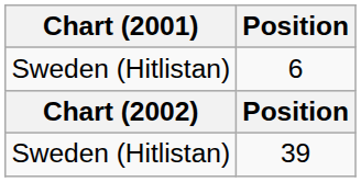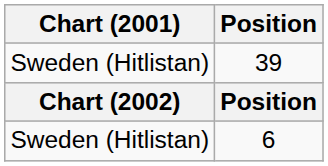 <table class="wikitable">
 <tr>
 <th>Chart (2001)</th>
 <th>Position</th>
 </tr>
 <tr>
 <td>Sweden (Hitlistan)</td>
-<td align="center">6</td>
+<td align="center">39</td>
 </tr>
 <tr>
 <th>Chart (2002)</th>
 <th>Position</th>
 </tr>
 <tr>
 <td>Sweden (Hitlistan)</td>
-<td align="center">39</td>
+<td align="center">6</td>
 </tr>
 </table>
